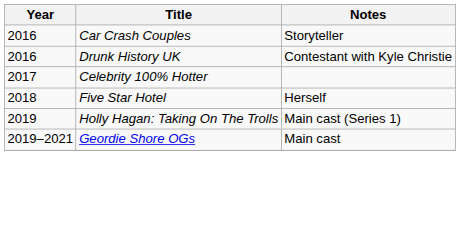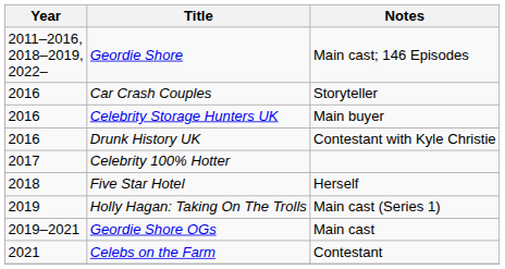 <table class="wikitable sortable">
 <tr>
 <th>Year</th>
 <th>Title</th>
 <th>Notes</th>
 </tr>
 <tr>
+<td>2011–2016,<br> 2018–2019, <br>2022–</td>
+<td><em><a href='#'>Geordie Shore</a></em></td>
+<td>Main cast; 146 Episodes</td>
+</tr>
+<tr>
 <td>2016</td>
 <td><em>Car Crash Couples</em></td>
 <td>Storyteller</td>
+</tr>
+<tr>
+<td>2016</td>
+<td><em><a href='#'>Celebrity Storage Hunters UK</a></em></td>
+<td>Main buyer</td>
 </tr>
 <tr>
 <td>2016</td>
 <td><em>Drunk History UK</em></td>
 <td>Contestant with Kyle Christie</td>
 </tr>
 <tr>
 <td>2017</td>
 <td><em>Celebrity 100% Hotter</em></td>
 <td></td>
 </tr>
 <tr>
 <td>2018</td>
 <td><em>Five Star Hotel</em></td>
 <td>Herself</td>
 </tr>
 <tr>
 <td>2019</td>
 <td><em>Holly Hagan: Taking On The Trolls</em></td>
 <td>Main cast (Series 1)</td>
 </tr>
 <tr>
 <td>2019–2021</td>
 <td><em><a href='#'>Geordie Shore OGs</a></em></td>
 <td>Main cast</td>
 </tr>
 <tr>
+<td>2021</td>
+<td><em><a href='#'>Celebs on the Farm</a></em></td>
+<td>Contestant</td>
+</tr>
+<tr>
 </tr>
 </table>
